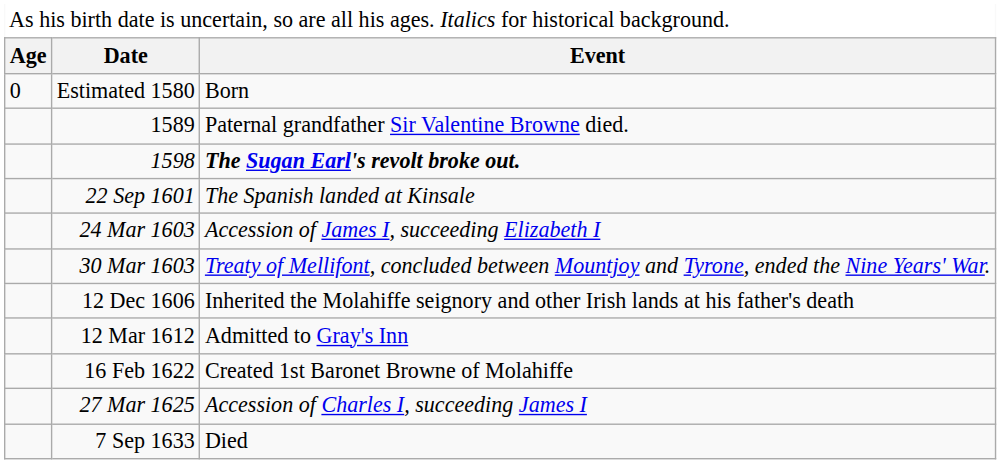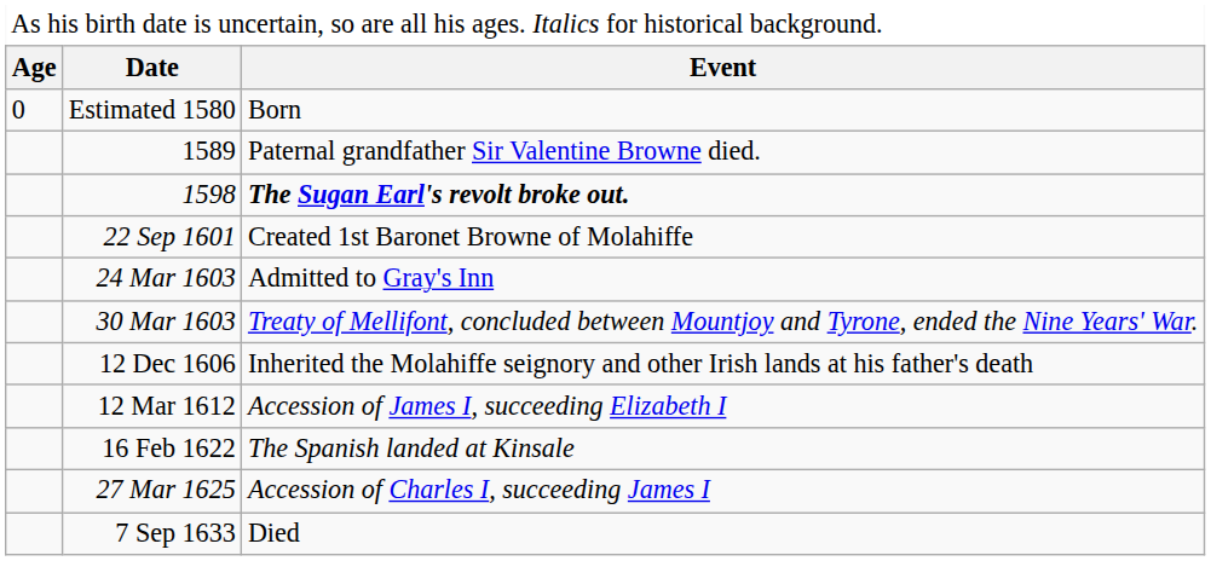 <table class="wikitable mw-collapsible mw-collapsed" style="border: none;">
 <tr>
 <td colspan=3 style="background: white; border: none;">As his birth date is uncertain, so are all his ages. <em>Italics</em> for historical background.</td>
 </tr>
 <tr>
 <th scope="col">Age</th>
 <th scope="col">Date</th>
 <th scope="col">Event</th>
 </tr>
 <tr>
 <td>0</td>
 <td align=right>Estimated 1580</td>
 <td>Born</td>
 </tr>
 <tr>
 <td></td>
 <td align=right>1589</td>
 <td>Paternal grandfather <a href='#'>Sir Valentine Browne</a> died.</td>
 </tr>
 <tr>
 <td></td>
 <td align=right><em>1598</em></td>
 <td><strong><em>The <a href='#'>Sugan Earl</a>'s revolt broke out.</em></strong></td>
 </tr>
 <tr>
 <td></td>
 <td align=right><em>22 Sep 1601</em></td>
-<td><em>The Spanish landed at Kinsale</em></td>
+<td>Created 1st Baronet Browne of Molahiffe</td>
 </tr>
 <tr>
 <td></td>
 <td align=right><em>24 Mar 1603</em></td>
-<td><em>Accession of <a href='#'>James I</a>, succeeding <a href='#'>Elizabeth I</a></em></td>
+<td>Admitted to <a href='#'>Gray's Inn</a></td>
 </tr>
 <tr>
 <td></td>
 <td align=right><em>30 Mar 1603</em></td>
 <td><em><a href='#'>Treaty of Mellifont</a>, concluded between <a href='#'>Mountjoy</a> and <a href='#'>Tyrone</a>, ended the <a href='#'>Nine Years' War</a>.</em></td>
 </tr>
 <tr>
 <td></td>
 <td align=right>12 Dec 1606</td>
 <td>Inherited the Molahiffe seignory and other Irish lands at his father's death</td>
 </tr>
 <tr>
 <td></td>
 <td align=right>12 Mar 1612</td>
-<td>Admitted to <a href='#'>Gray's Inn</a></td>
+<td><em>Accession of <a href='#'>James I</a>, succeeding <a href='#'>Elizabeth I</a></em></td>
 </tr>
 <tr>
 <td></td>
 <td align=right>16 Feb 1622</td>
-<td>Created 1st Baronet Browne of Molahiffe</td>
+<td><em>The Spanish landed at Kinsale</em></td>
 </tr>
 <tr>
 <td></td>
 <td align=right><em>27 Mar 1625</em></td>
 <td><em>Accession of <a href='#'>Charles I</a>, succeeding <a href='#'>James I</a></em></td>
 </tr>
 <tr>
 <td></td>
 <td align=right>7 Sep 1633</td>
 <td>Died</td>
 </tr>
 </table>
